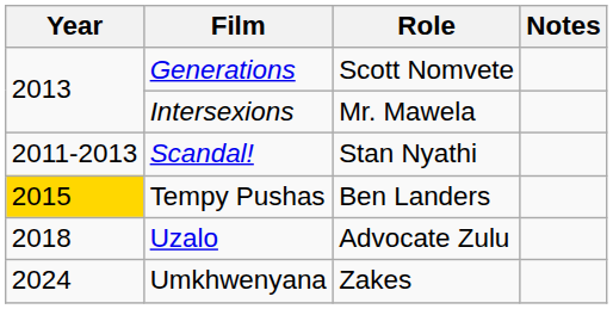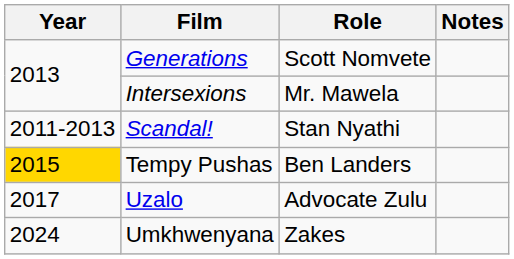 <table class="wikitable sortable">
 <tr>
 <th>Year</th>
 <th>Film</th>
 <th>Role</th>
 <th>Notes</th>
 </tr>
 <tr>
 <td rowspan=2>2013</td>
 <td><em><a href='#'>Generations</a></em></td>
 <td>Scott Nomvete</td>
 <td></td>
 </tr>
 <tr>
 <td><em>Intersexions</em></td>
 <td>Mr. Mawela</td>
 <td></td>
 </tr>
 <tr>
 <td>2011-2013</td>
 <td><em><a href='#'>Scandal!</a><strong></td>
 <td>Stan Nyathi</td>
 <td></td>
 </tr>
 <tr>
 <td style="background: gold;">2015</td>
 <td></em>Tempy Pushas<em></td>
 <td>Ben Landers</td>
 <td></td>
 </tr>
 <tr>
-<td>2018</td>
+<td>2017</td>
 <td></em><a href='#'>Uzalo</a><em></td>
 <td>Advocate Zulu</td>
 <td></td>
 </tr>
 <tr>
 <td>2024</td>
 <td></em>Umkhwenyana<em></td>
 <td>Zakes</td>
 <td></td>
 </tr>
 </table>
